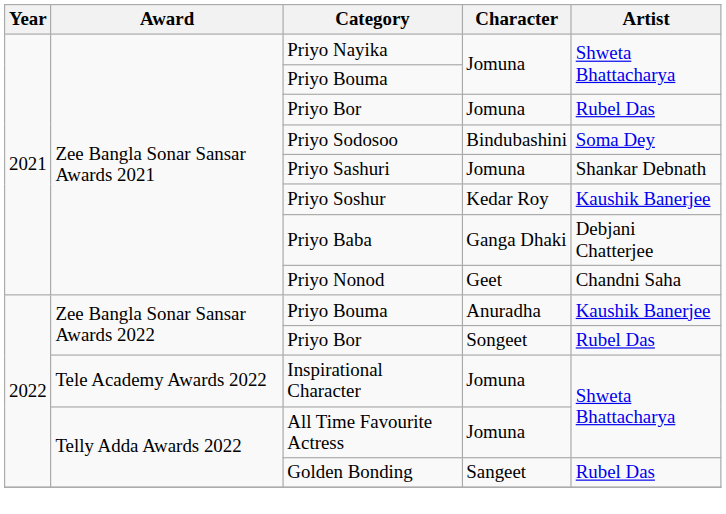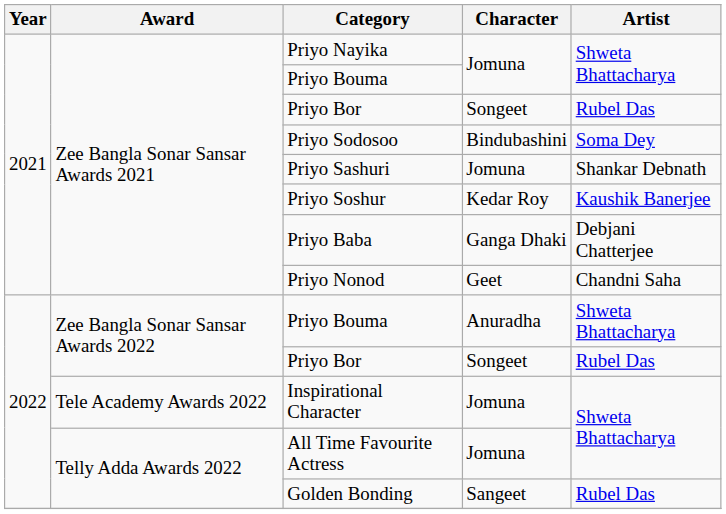 <table class="wikitable sortable">
 <tr>
 <th>Year</th>
 <th>Award</th>
 <th>Category</th>
 <th>Character</th>
 <th>Artist</th>
 </tr>
 <tr>
 <td rowspan="8">2021</td>
 <td rowspan="8">Zee Bangla Sonar Sansar Awards 2021</td>
 <td>Priyo Nayika</td>
 <td rowspan="2">Jomuna</td>
 <td rowspan="2"><a href='#'>Shweta Bhattacharya</a></td>
 </tr>
 <tr>
 <td>Priyo Bouma </td>
 </tr>
 <tr>
 <td>Priyo Bor</td>
-<td>Jomuna</td>
+<td>Songeet</td>
 <td><a href='#'>Rubel Das</a></td>
 </tr>
 <tr>
 <td>Priyo Sodosoo</td>
 <td>Bindubashini</td>
 <td><a href='#'>Soma Dey</a></td>
 </tr>
 <tr>
 <td>Priyo Sashuri</td>
 <td>Jomuna</td>
 <td>Shankar Debnath</td>
 </tr>
 <tr>
 <td>Priyo Soshur</td>
 <td>Kedar Roy</td>
 <td><a href='#'>Kaushik Banerjee</a></td>
 </tr>
 <tr>
 <td>Priyo Baba</td>
 <td>Ganga Dhaki</td>
 <td>Debjani Chatterjee</td>
 </tr>
 <tr>
 <td>Priyo Nonod</td>
 <td>Geet</td>
 <td>Chandni Saha</td>
 </tr>
 <tr>
 <td rowspan="5">2022</td>
 <td rowspan="2">Zee Bangla Sonar Sansar Awards 2022</td>
 <td>Priyo Bouma</td>
 <td>Anuradha</td>
-<td><a href='#'>Kaushik Banerjee</a></td>
+<td><a href='#'>Shweta Bhattacharya</a></td>
 </tr>
 <tr>
 <td>Priyo Bor</td>
 <td>Songeet</td>
 <td><a href='#'>Rubel Das</a></td>
 </tr>
 <tr>
 <td>Tele Academy Awards 2022</td>
 <td>Inspirational Character</td>
 <td>Jomuna</td>
 <td rowspan="2"><a href='#'>Shweta Bhattacharya</a></td>
 </tr>
 <tr>
 <td rowspan="2">Telly Adda Awards 2022</td>
 <td>All Time Favourite Actress</td>
 <td>Jomuna</td>
 </tr>
 <tr>
 <td>Golden Bonding</td>
 <td>Sangeet</td>
 <td><a href='#'>Rubel Das</a></td>
 </tr>
 <tr>
 </tr>
 </table>
